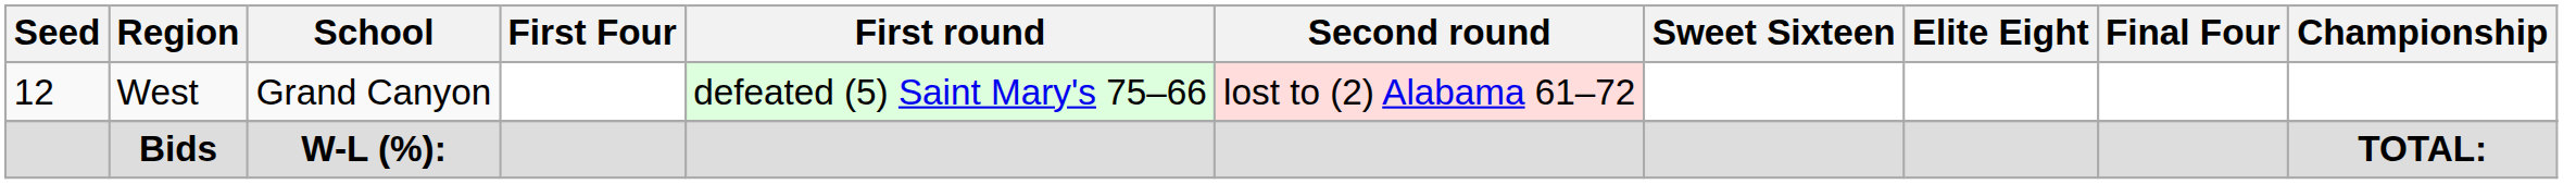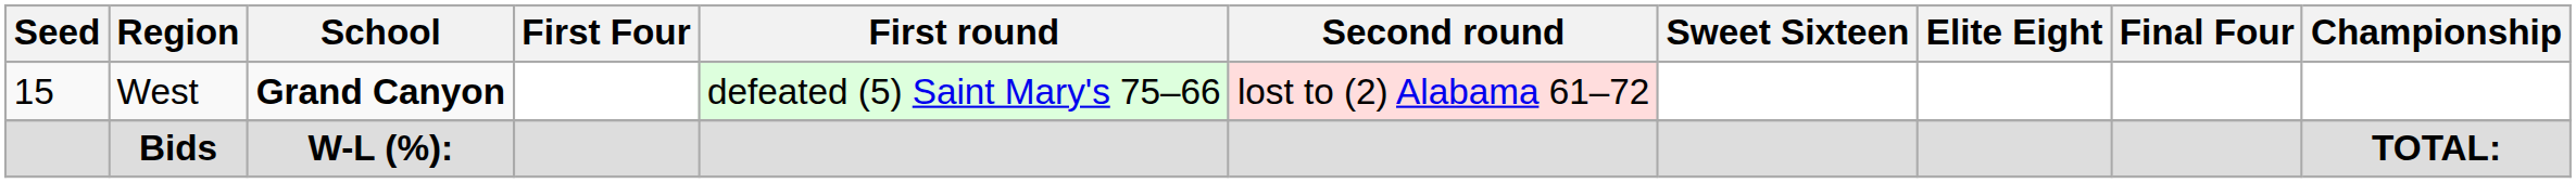 <table class="sortable wikitable" style="white-space:nowrap; font-size:100%;">
 <tr>
 <th>Seed</th>
 <th>Region</th>
 <th>School</th>
 <th>First Four</th>
 <th>First round</th>
 <th>Second round</th>
 <th>Sweet Sixteen</th>
 <th>Elite Eight</th>
 <th>Final Four</th>
 <th>Championship</th>
 </tr>
 <tr>
-<td>12</td>
+<td>15</td>
 <td>West</td>
-<td>Grand Canyon</td>
+<td><strong>Grand Canyon</strong></td>
 <td style="background:#fff;"></td>
 <td style="background:#ddffdd;">defeated (5) <a href='#'>Saint Mary's</a> 75–66</td>
 <td style="background:#ffdddd;">lost to (2) <a href='#'>Alabama</a> 61–72</td>
 <td style="background:#fff;"></td>
 <td style="background:#fff;"></td>
 <td style="background:#fff;"></td>
 <td style="background:#fff;"></td>
 </tr>
 <tr>
 </tr>
 <tr class="sortbottom" style="text-align:center; background:#ddd;">
 <td></td>
 <td><strong>Bids</strong></td>
 <td><strong>W-L (%):</strong></td>
 <td></td>
 <td></td>
 <td></td>
 <td></td>
 <td></td>
 <td></td>
 <td><strong>TOTAL:</strong> </td>
 </tr>
 </table>
